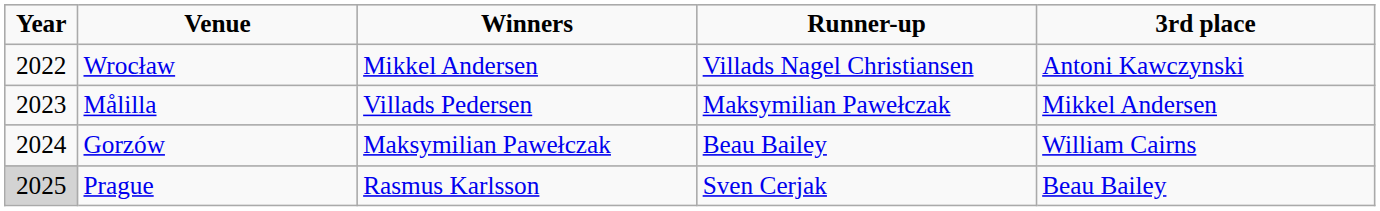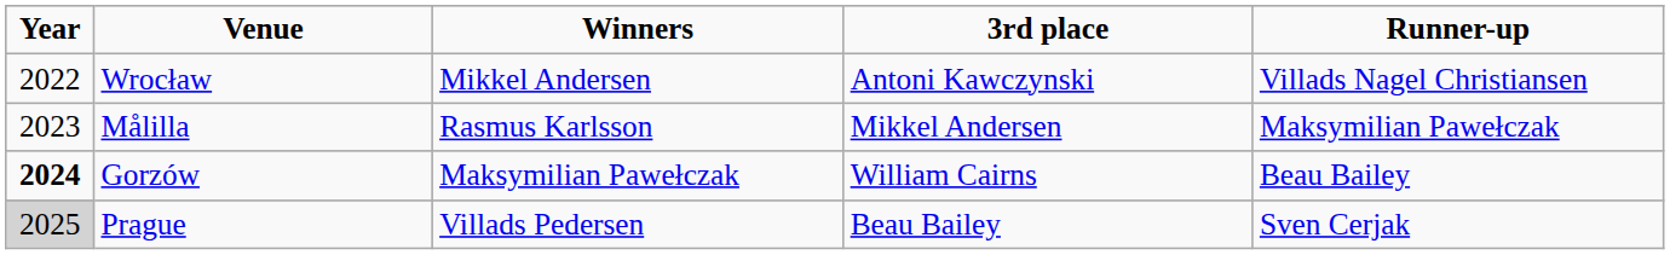 <table class="wikitable">
 <tr align=center>
 <td width=40px  ><strong>Year</strong></td>
 <td width=190px ><strong>Venue</strong></td>
 <td width=230px ><strong>Winners</strong></td>
+<td width=230px ><strong>3rd place</strong></td>
 <td width=230px ><strong>Runner-up</strong></td>
-<td width=230px ><strong>3rd place</strong></td>
 </tr>
 <tr>
 <td align=center>2022</td>
 <td> <a href='#'>Wrocław</a></td>
 <td> <a href='#'>Mikkel Andersen</a></td>
+<td> <a href='#'>Antoni Kawczynski</a></td>
 <td> <a href='#'>Villads Nagel Christiansen</a></td>
-<td> <a href='#'>Antoni Kawczynski</a></td>
 </tr>
 <tr>
 <td align=center>2023</td>
 <td> <a href='#'>Målilla</a></td>
-<td> <a href='#'>Villads Pedersen</a></td>
+<td> <a href='#'>Rasmus Karlsson</a></td>
+<td> <a href='#'>Mikkel Andersen</a></td>
 <td> <a href='#'>Maksymilian Pawełczak</a></td>
-<td> <a href='#'>Mikkel Andersen</a></td>
 </tr>
 <tr>
-<td align=center>2024</td>
+<td align=center><strong>2024</strong></td>
 <td> <a href='#'>Gorzów</a></td>
 <td> <a href='#'>Maksymilian Pawełczak</a></td>
+<td> <a href='#'>William Cairns</a></td>
 <td> <a href='#'>Beau Bailey</a></td>
-<td> <a href='#'>William Cairns</a></td>
 </tr>
 <tr>
 <td align=center style="background: lightgrey;">2025</td>
 <td> <a href='#'>Prague</a></td>
-<td> <a href='#'>Rasmus Karlsson</a></td>
+<td> <a href='#'>Villads Pedersen</a></td>
+<td> <a href='#'>Beau Bailey</a></td>
 <td> <a href='#'>Sven Cerjak</a></td>
-<td> <a href='#'>Beau Bailey</a></td>
 </tr>
 </table>
